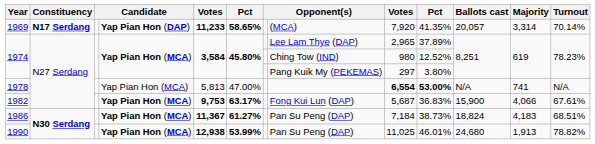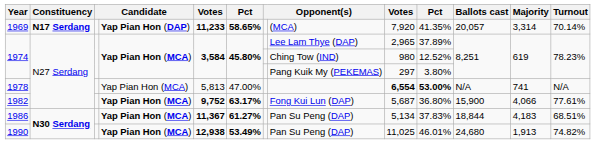 <table class="wikitable" style="margin:0.5em ; font-size:95%">
 <tr>
 <th>Year</th>
 <th>Constituency</th>
 <th colspan=2>Candidate</th>
 <th>Votes</th>
 <th>Pct</th>
 <th colspan=2>Opponent(s)</th>
 <th>Votes</th>
 <th>Pct</th>
 <th>Ballots cast</th>
 <th>Majority</th>
 <th>Turnout</th>
 </tr>
 <tr>
 <td><a href='#'>1969</a></td>
 <td><strong>N17 <a href='#'>Serdang</a></strong></td>
 <td></td>
 <td><strong>Yap Pian Hon</strong> (<a href='#'><strong>DAP</strong></a>)</td>
 <td align="right"><strong>11,233</strong></td>
 <td><strong>58.65%</strong></td>
 <td></td>
 <td> (<a href='#'>MCA</a>)</td>
 <td align="right">7,920</td>
 <td>41.35%</td>
 <td>20,057</td>
 <td>3,314</td>
 <td>70.14%</td>
 </tr>
 <tr>
 <td rowspan="3"><a href='#'>1974</a></td>
 <td rowspan=5>N27 <a href='#'>Serdang</a></td>
 <td rowspan="3"  ></td>
 <td rowspan="3"><strong>Yap Pian Hon</strong> (<a href='#'><strong>MCA</strong></a>)</td>
 <td rowspan="3" align="right"><strong>3,584</strong></td>
 <td rowspan="3"><strong>45.80%</strong></td>
 <td></td>
 <td><a href='#'>Lee Lam Thye</a> (<a href='#'>DAP</a>)</td>
 <td align="right">2,965</td>
 <td>37.89%</td>
 <td rowspan="3">8,251</td>
 <td rowspan="3">619</td>
 <td rowspan="3">78.23%</td>
 </tr>
 <tr>
 <td></td>
 <td>Ching Tow (<a href='#'>IND</a>)</td>
 <td align="right">980</td>
 <td>12.52%</td>
 </tr>
 <tr>
 <td></td>
 <td>Pang Kuik My (<a href='#'>PEKEMAS</a>)</td>
 <td align="right">297</td>
 <td align="right">3.80%</td>
 </tr>
 <tr>
 <td><a href='#'>1978</a></td>
 <td></td>
 <td>Yap Pian Hon (<a href='#'>MCA</a>)</td>
 <td align="right">5,813</td>
 <td>47.00%</td>
 <td></td>
 <td></td>
 <td align="right"><strong>6,554</strong></td>
 <td><strong>53.00%</strong></td>
 <td>N/A</td>
 <td>741</td>
 <td>N/A</td>
 </tr>
 <tr>
 <td><a href='#'>1982</a></td>
 <td></td>
 <td><strong>Yap Pian Hon</strong> (<a href='#'><strong>MCA</strong></a>)</td>
-<td align="right"><strong>9,753</strong></td>
+<td align="right"><strong>9,752</strong></td>
 <td><strong>63.17%</strong></td>
 <td></td>
 <td><a href='#'>Fong Kui Lun</a> (<a href='#'>DAP</a>)</td>
 <td align="right">5,687</td>
-<td>36.83%</td>
+<td>36.80%</td>
 <td>15,900</td>
 <td>4,066</td>
-<td>67.61%</td>
+<td>77.61%</td>
 </tr>
 <tr>
 <td><a href='#'>1986</a></td>
 <td rowspan=2><strong>N30 <a href='#'>Serdang</a></strong></td>
 <td></td>
 <td><strong>Yap Pian Hon</strong> (<a href='#'><strong>MCA</strong></a>)</td>
 <td align="right"><strong>11,367</strong></td>
 <td><strong>61.27%</strong></td>
 <td></td>
 <td>Pan Su Peng (<a href='#'>DAP</a>)</td>
-<td align="right">7,184</td>
-<td>38.73%</td>
-<td>18,824</td>
+<td align="right">5,134</td>
+<td>37.83%</td>
+<td>18,844</td>
 <td>4,183</td>
 <td>68.51%</td>
 </tr>
 <tr>
 <td><a href='#'>1990</a></td>
 <td></td>
 <td><strong>Yap Pian Hon</strong> (<a href='#'><strong>MCA</strong></a>)</td>
 <td align="right"><strong>12,938</strong></td>
-<td><strong>53.99%</strong></td>
+<td><strong>53.49%</strong></td>
 <td></td>
 <td>Pan Su Peng (<a href='#'>DAP</a>)</td>
 <td align="right">11,025</td>
 <td>46.01%</td>
 <td>24,680</td>
 <td>1,913</td>
-<td>78.82%</td>
+<td>74.82%</td>
 </tr>
 </table>
